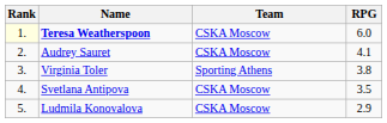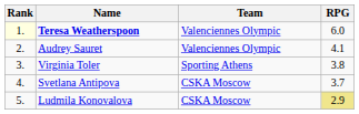 <table class="wikitable" style="text-align: center;">
 <tr>
 <th>Rank</th>
 <th width=200>Name</th>
 <th width=200>Team</th>
 <th width=40>RPG</th>
 </tr>
 <tr>
 <td style="background: lightyellow;">1.</td>
 <td align="left"> <strong><a href='#'>Teresa Weatherspoon</a></strong></td>
-<td align="left"> <a href='#'>CSKA Moscow</a></td>
+<td align="left"> <a href='#'>Valenciennes Olympic</a></td>
 <td>6.0</td>
 </tr>
 <tr>
 <td>2.</td>
 <td align="left"> <a href='#'>Audrey Sauret</a></td>
-<td align="left"> <a href='#'>CSKA Moscow</a></td>
+<td align="left"> <a href='#'>Valenciennes Olympic</a></td>
 <td>4.1</td>
 </tr>
 <tr>
 <td>3.</td>
 <td align="left"> <a href='#'>Virginia Toler</a></td>
 <td align="left"> <a href='#'>Sporting Athens</a></td>
 <td>3.8</td>
 </tr>
 <tr>
 <td>4.</td>
 <td align="left"> <a href='#'>Svetlana Antipova</a></td>
 <td align="left"> <a href='#'>CSKA Moscow</a></td>
-<td>3.5</td>
+<td>3.7</td>
 </tr>
 <tr>
 <td>5.</td>
 <td align="left"> <a href='#'>Ludmila Konovalova</a></td>
 <td align="left"> <a href='#'>CSKA Moscow</a></td>
-<td>2.9</td>
+<td style="background: khaki;">2.9</td>
 </tr>
 </table>
